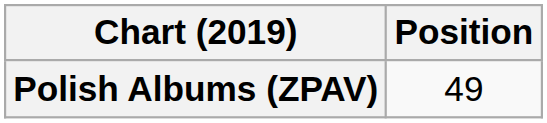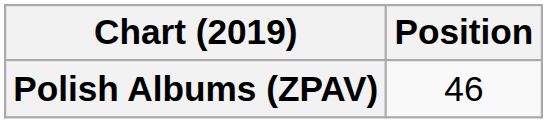 <table class="wikitable plainrowheaders" style="text-align:center">
 <tr>
 <th scope="col">Chart (2019)</th>
 <th scope="col">Position</th>
 </tr>
 <tr>
 <th scope="row">Polish Albums (ZPAV)</th>
-<td>49</td>
+<td>46</td>
 </tr>
 </table>
